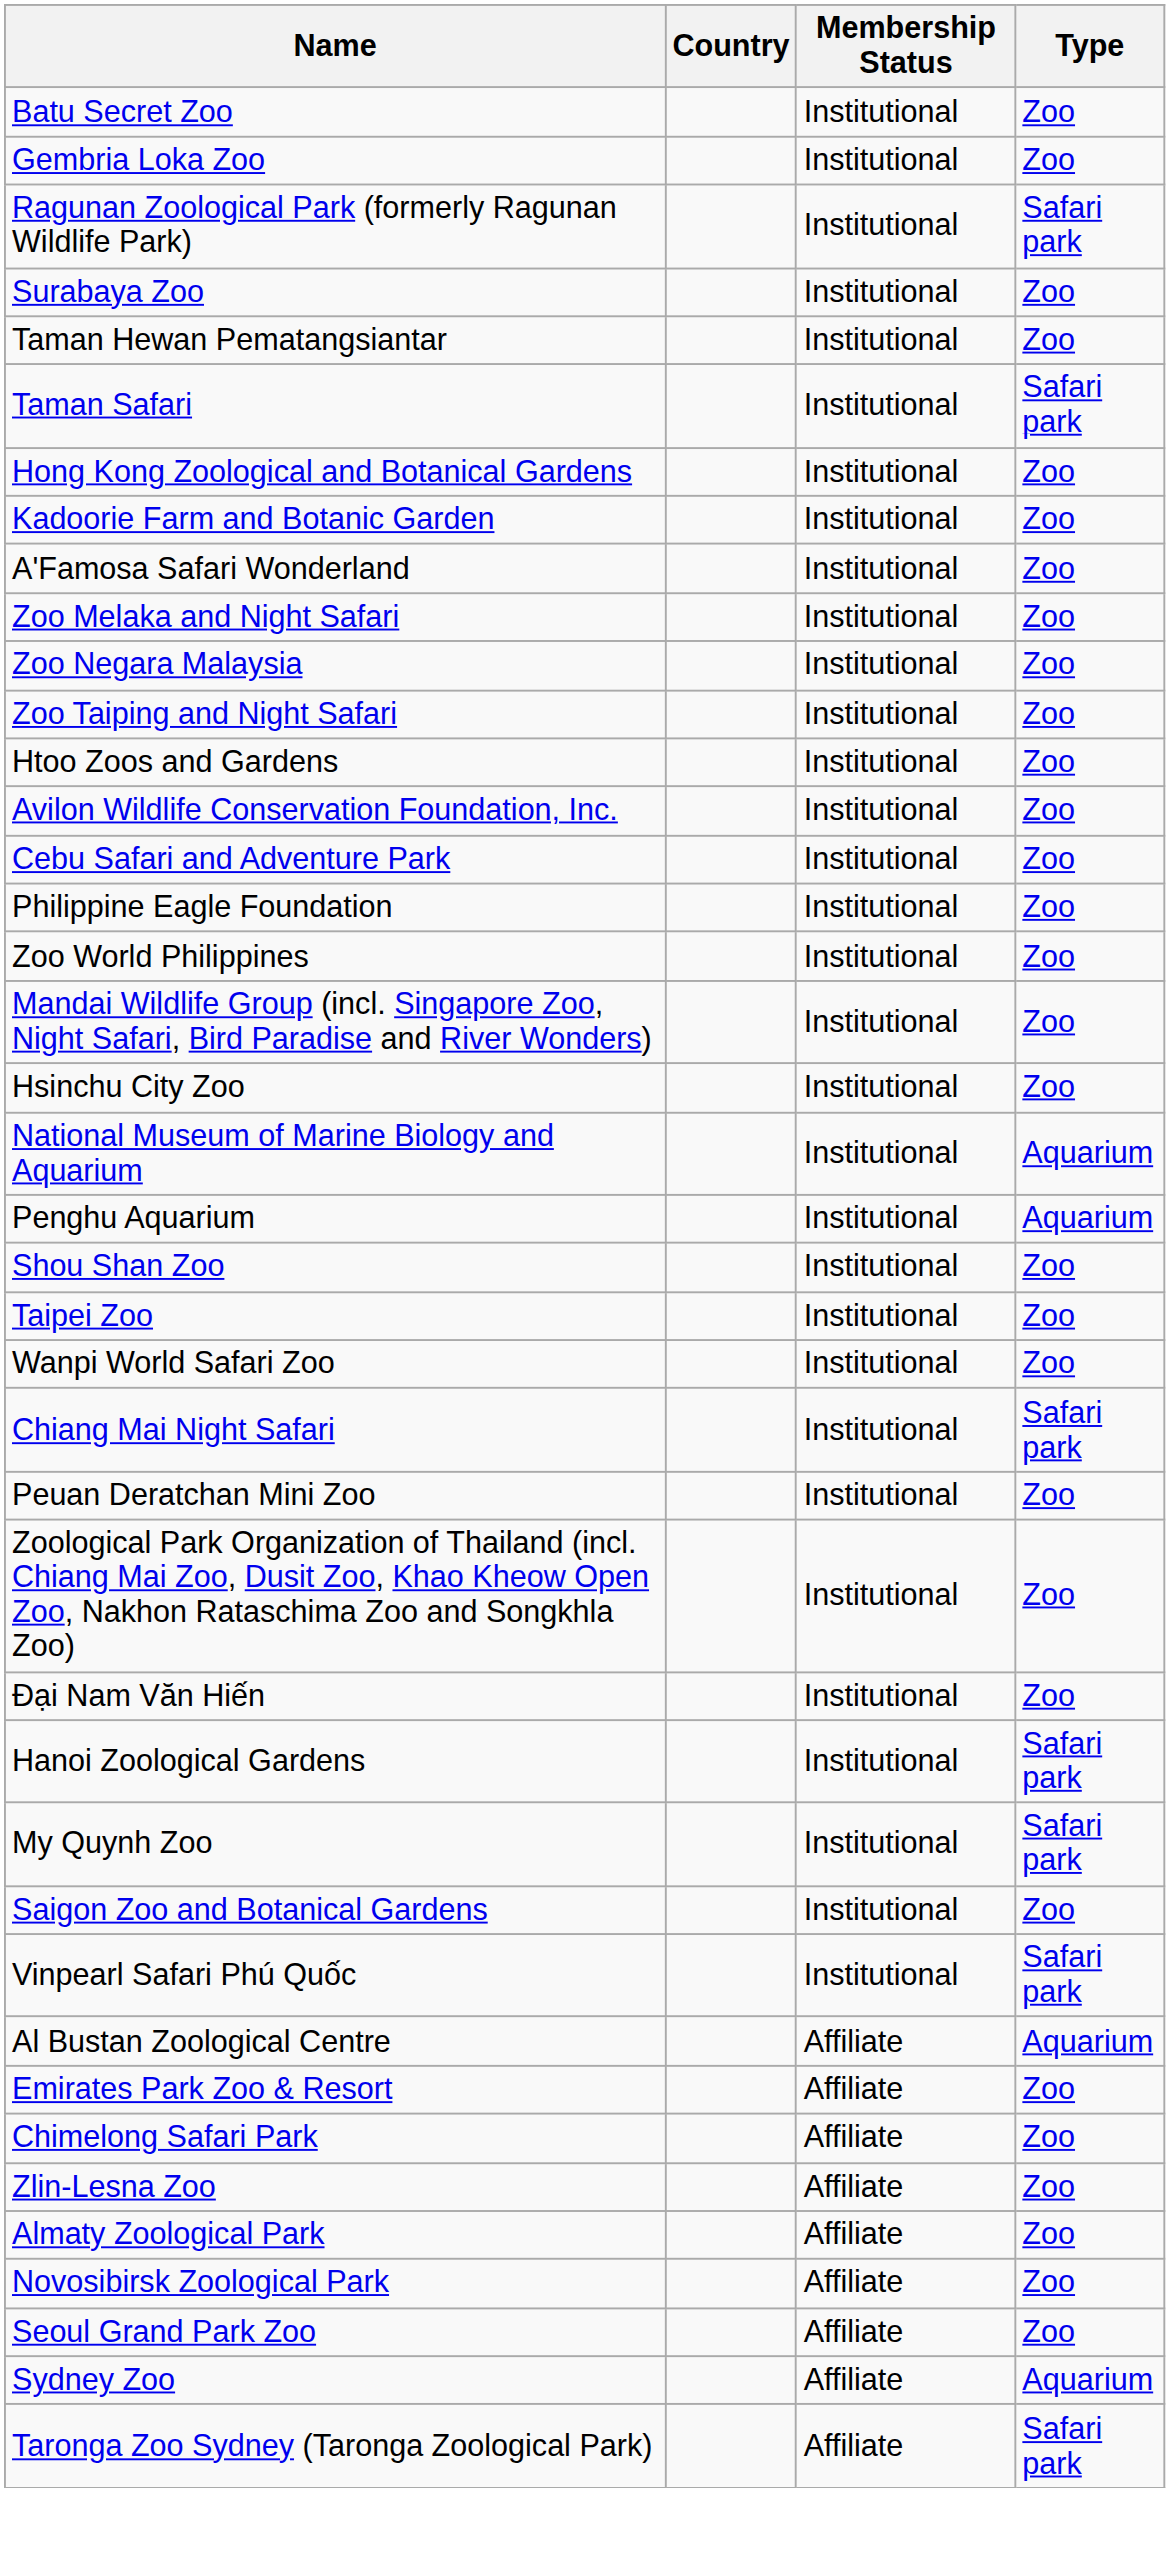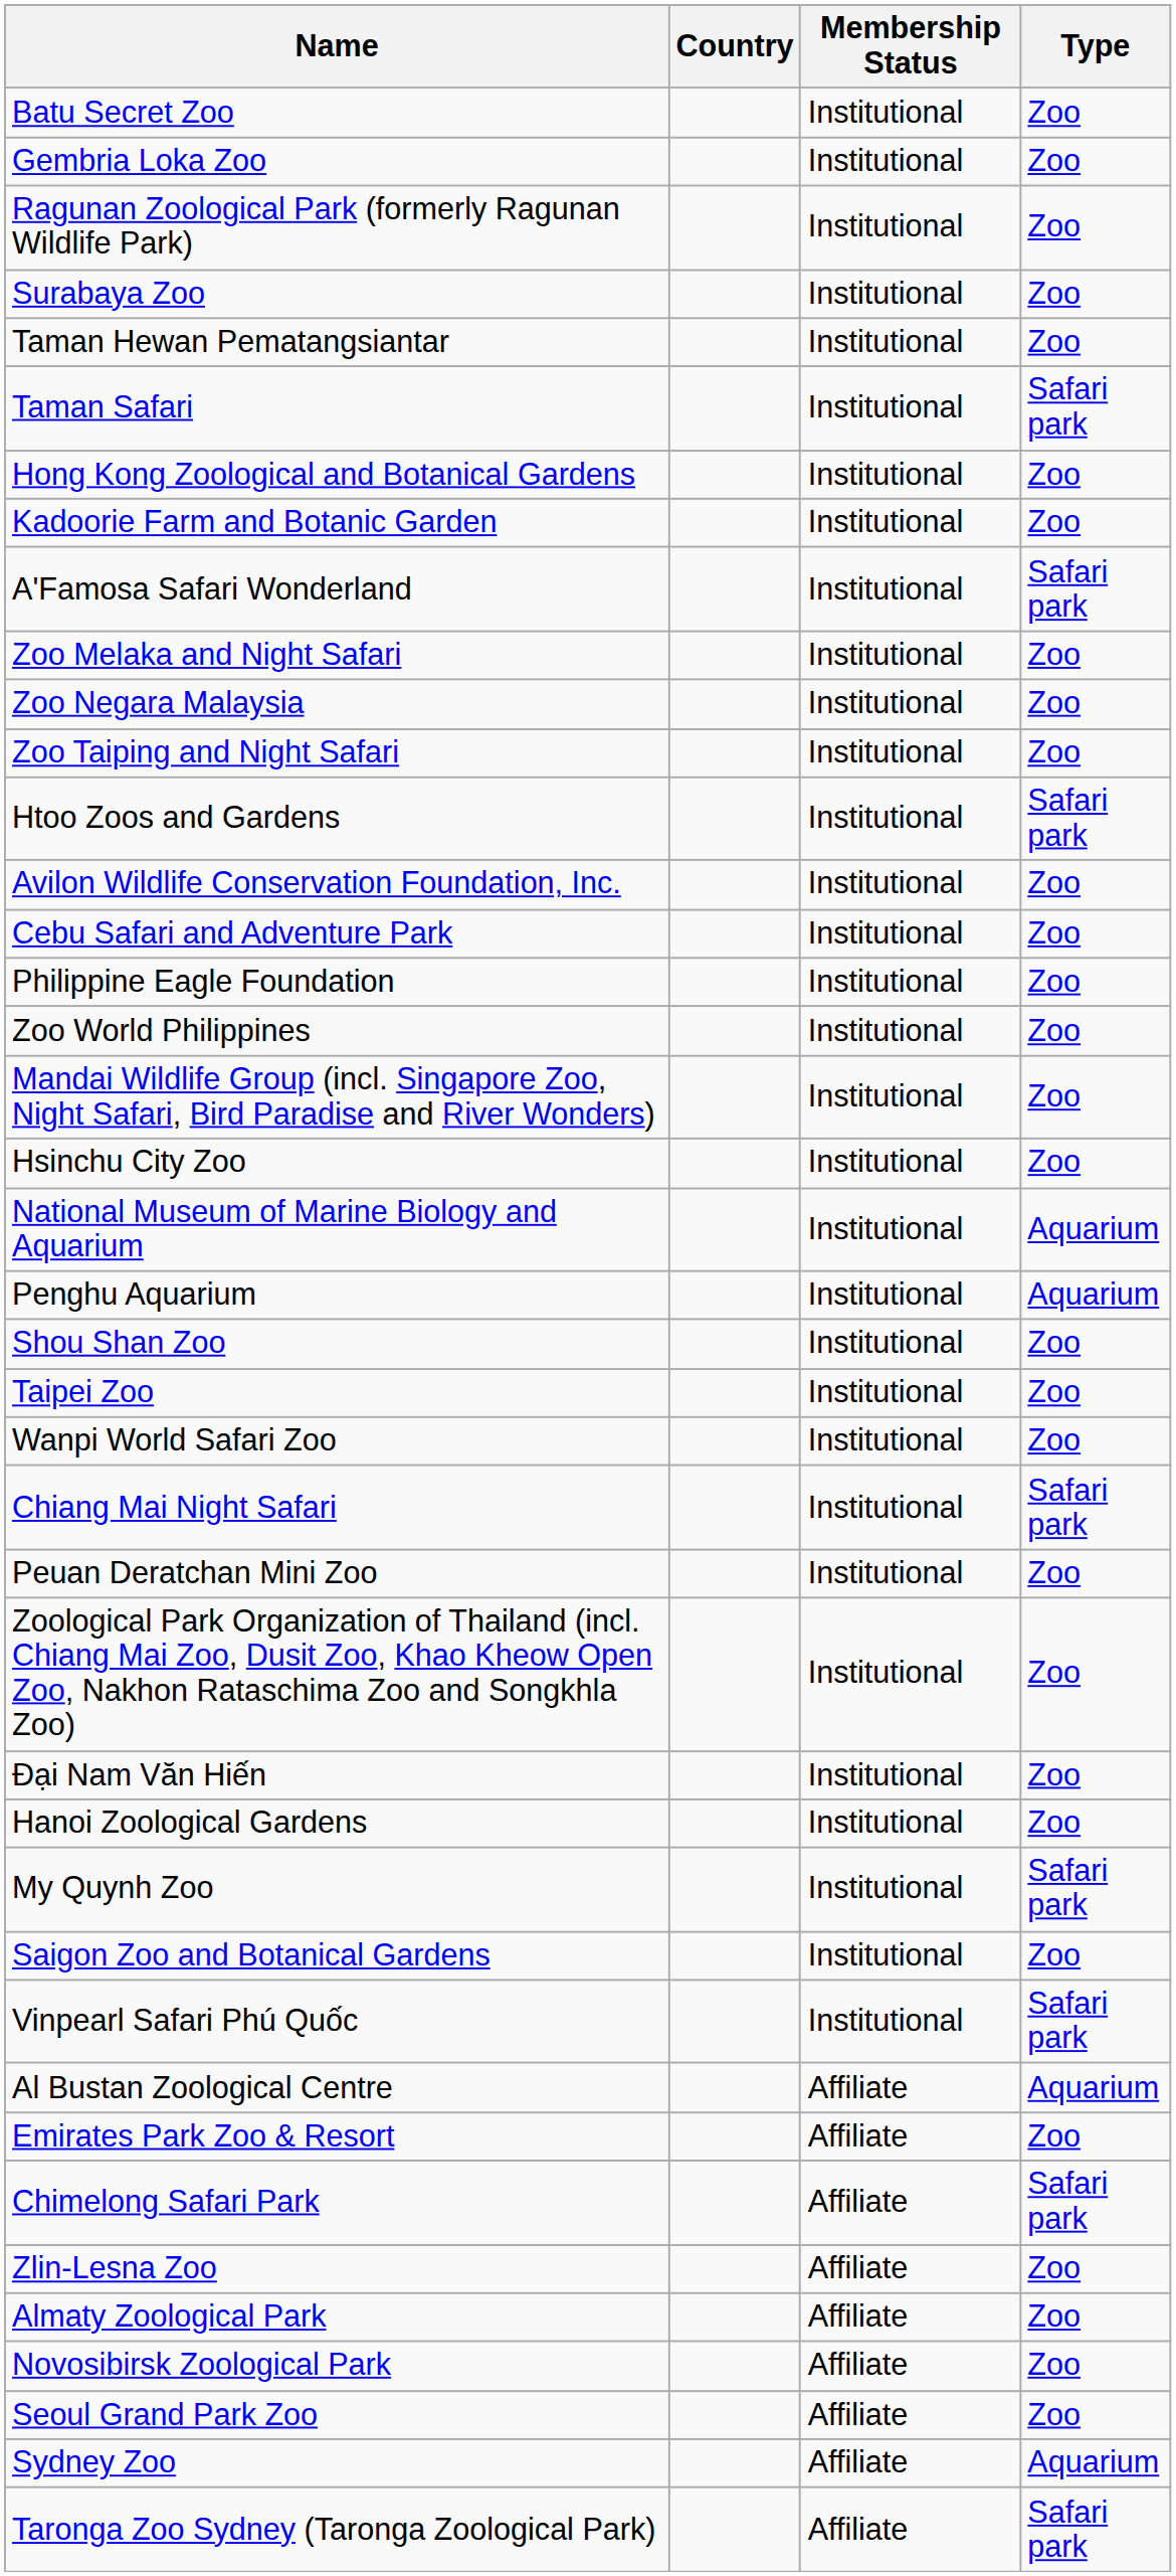 <table class="wikitable">
 <tr>
 <th>Name</th>
 <th>Country</th>
 <th>Membership Status</th>
 <th>Type</th>
 </tr>
 <tr>
 <td><a href='#'>Batu Secret Zoo</a></td>
 <td></td>
 <td>Institutional</td>
 <td><a href='#'>Zoo</a></td>
 </tr>
 <tr>
 <td><a href='#'>Gembria Loka Zoo</a></td>
 <td></td>
 <td>Institutional</td>
 <td><a href='#'>Zoo</a></td>
 </tr>
 <tr>
 <td><a href='#'>Ragunan Zoological Park</a> (formerly Ragunan Wildlife Park)</td>
 <td></td>
 <td>Institutional</td>
-<td><a href='#'>Safari park</a></td>
+<td><a href='#'>Zoo</a></td>
 </tr>
 <tr>
 <td><a href='#'>Surabaya Zoo</a></td>
 <td></td>
 <td>Institutional</td>
 <td><a href='#'>Zoo</a></td>
 </tr>
 <tr>
 <td>Taman Hewan Pematangsiantar</td>
 <td></td>
 <td>Institutional</td>
 <td><a href='#'>Zoo</a></td>
 </tr>
 <tr>
 <td><a href='#'>Taman Safari</a></td>
 <td></td>
 <td>Institutional</td>
 <td><a href='#'>Safari park</a></td>
 </tr>
 <tr>
 <td><a href='#'>Hong Kong Zoological and Botanical Gardens</a></td>
 <td></td>
 <td>Institutional</td>
 <td><a href='#'>Zoo</a></td>
 </tr>
 <tr>
 <td><a href='#'>Kadoorie Farm and Botanic Garden</a></td>
 <td></td>
 <td>Institutional</td>
 <td><a href='#'>Zoo</a></td>
 </tr>
 <tr>
 <td>A'Famosa Safari Wonderland</td>
 <td></td>
 <td>Institutional</td>
-<td><a href='#'>Zoo</a></td>
+<td><a href='#'>Safari park</a></td>
 </tr>
 <tr>
 <td><a href='#'>Zoo Melaka and Night Safari</a></td>
 <td></td>
 <td>Institutional</td>
 <td><a href='#'>Zoo</a></td>
 </tr>
 <tr>
 <td><a href='#'>Zoo Negara Malaysia</a></td>
 <td></td>
 <td>Institutional</td>
 <td><a href='#'>Zoo</a></td>
 </tr>
 <tr>
 <td><a href='#'>Zoo Taiping and Night Safari</a></td>
 <td></td>
 <td>Institutional</td>
 <td><a href='#'>Zoo</a></td>
 </tr>
 <tr>
 <td>Htoo Zoos and Gardens</td>
 <td></td>
 <td>Institutional</td>
-<td><a href='#'>Zoo</a></td>
+<td><a href='#'>Safari park</a></td>
 </tr>
 <tr>
 <td><a href='#'>Avilon Wildlife Conservation Foundation, Inc.</a></td>
 <td></td>
 <td>Institutional</td>
 <td><a href='#'>Zoo</a></td>
 </tr>
 <tr>
 <td><a href='#'>Cebu Safari and Adventure Park</a></td>
 <td></td>
 <td>Institutional</td>
 <td><a href='#'>Zoo</a></td>
 </tr>
 <tr>
 <td>Philippine Eagle Foundation</td>
 <td></td>
 <td>Institutional</td>
 <td><a href='#'>Zoo</a></td>
 </tr>
 <tr>
 <td>Zoo World Philippines</td>
 <td></td>
 <td>Institutional</td>
 <td><a href='#'>Zoo</a></td>
 </tr>
 <tr>
 <td><a href='#'>Mandai Wildlife Group</a> (incl. <a href='#'>Singapore Zoo</a>, <a href='#'>Night Safari</a>, <a href='#'>Bird Paradise</a> and <a href='#'>River Wonders</a>)</td>
 <td></td>
 <td>Institutional</td>
 <td><a href='#'>Zoo</a></td>
 </tr>
 <tr>
 <td>Hsinchu City Zoo</td>
 <td></td>
 <td>Institutional</td>
 <td><a href='#'>Zoo</a></td>
 </tr>
 <tr>
 <td><a href='#'>National Museum of Marine Biology and Aquarium</a></td>
 <td></td>
 <td>Institutional</td>
 <td><a href='#'>Aquarium</a></td>
 </tr>
 <tr>
 <td>Penghu Aquarium</td>
 <td></td>
 <td>Institutional</td>
 <td><a href='#'>Aquarium</a></td>
 </tr>
 <tr>
 <td><a href='#'>Shou Shan Zoo</a></td>
 <td></td>
 <td>Institutional</td>
 <td><a href='#'>Zoo</a></td>
 </tr>
 <tr>
 <td><a href='#'>Taipei Zoo</a></td>
 <td></td>
 <td>Institutional</td>
 <td><a href='#'>Zoo</a></td>
 </tr>
 <tr>
 <td>Wanpi World Safari Zoo</td>
 <td></td>
 <td>Institutional</td>
 <td><a href='#'>Zoo</a></td>
 </tr>
 <tr>
 <td><a href='#'>Chiang Mai Night Safari</a></td>
 <td></td>
 <td>Institutional</td>
 <td><a href='#'>Safari park</a></td>
 </tr>
 <tr>
 <td>Peuan Deratchan Mini Zoo</td>
 <td></td>
 <td>Institutional</td>
 <td><a href='#'>Zoo</a></td>
 </tr>
 <tr>
 <td>Zoological Park Organization of Thailand (incl. <a href='#'>Chiang Mai Zoo</a>, <a href='#'>Dusit Zoo</a>, <a href='#'>Khao Kheow Open Zoo</a>, Nakhon Rataschima Zoo and Songkhla Zoo)</td>
 <td></td>
 <td>Institutional</td>
 <td><a href='#'>Zoo</a></td>
 </tr>
 <tr>
 <td>Đại Nam Văn Hiến</td>
 <td></td>
 <td>Institutional</td>
 <td><a href='#'>Zoo</a></td>
 </tr>
 <tr>
 <td>Hanoi Zoological Gardens</td>
 <td></td>
 <td>Institutional</td>
-<td><a href='#'>Safari park</a></td>
+<td><a href='#'>Zoo</a></td>
 </tr>
 <tr>
 <td>My Quynh Zoo</td>
 <td></td>
 <td>Institutional</td>
 <td><a href='#'>Safari park</a></td>
 </tr>
 <tr>
 <td><a href='#'>Saigon Zoo and Botanical Gardens</a></td>
 <td></td>
 <td>Institutional</td>
 <td><a href='#'>Zoo</a></td>
 </tr>
 <tr>
 <td>Vinpearl Safari Phú Quốc</td>
 <td></td>
 <td>Institutional</td>
 <td><a href='#'>Safari park</a></td>
 </tr>
 <tr>
 <td>Al Bustan Zoological Centre</td>
 <td></td>
 <td>Affiliate</td>
 <td><a href='#'>Aquarium</a></td>
 </tr>
 <tr>
 <td><a href='#'>Emirates Park Zoo & Resort</a></td>
 <td></td>
 <td>Affiliate</td>
 <td><a href='#'>Zoo</a></td>
 </tr>
 <tr>
 <td><a href='#'>Chimelong Safari Park</a></td>
 <td></td>
 <td>Affiliate</td>
-<td><a href='#'>Zoo</a></td>
+<td><a href='#'>Safari park</a></td>
 </tr>
 <tr>
 <td><a href='#'>Zlin-Lesna Zoo</a></td>
 <td></td>
 <td>Affiliate</td>
 <td><a href='#'>Zoo</a></td>
 </tr>
 <tr>
 <td><a href='#'>Almaty Zoological Park</a></td>
 <td></td>
 <td>Affiliate</td>
 <td><a href='#'>Zoo</a></td>
 </tr>
 <tr>
 <td><a href='#'>Novosibirsk Zoological Park</a></td>
 <td></td>
 <td>Affiliate</td>
 <td><a href='#'>Zoo</a></td>
 </tr>
 <tr>
 <td><a href='#'>Seoul Grand Park Zoo</a></td>
 <td></td>
 <td>Affiliate</td>
 <td><a href='#'>Zoo</a></td>
 </tr>
 <tr>
 <td><a href='#'>Sydney Zoo</a></td>
 <td></td>
 <td>Affiliate</td>
 <td><a href='#'>Aquarium</a></td>
 </tr>
 <tr>
 <td><a href='#'>Taronga Zoo Sydney</a> (Taronga Zoological Park)</td>
 <td></td>
 <td>Affiliate</td>
 <td><a href='#'>Safari park</a></td>
 </tr>
 </table>
